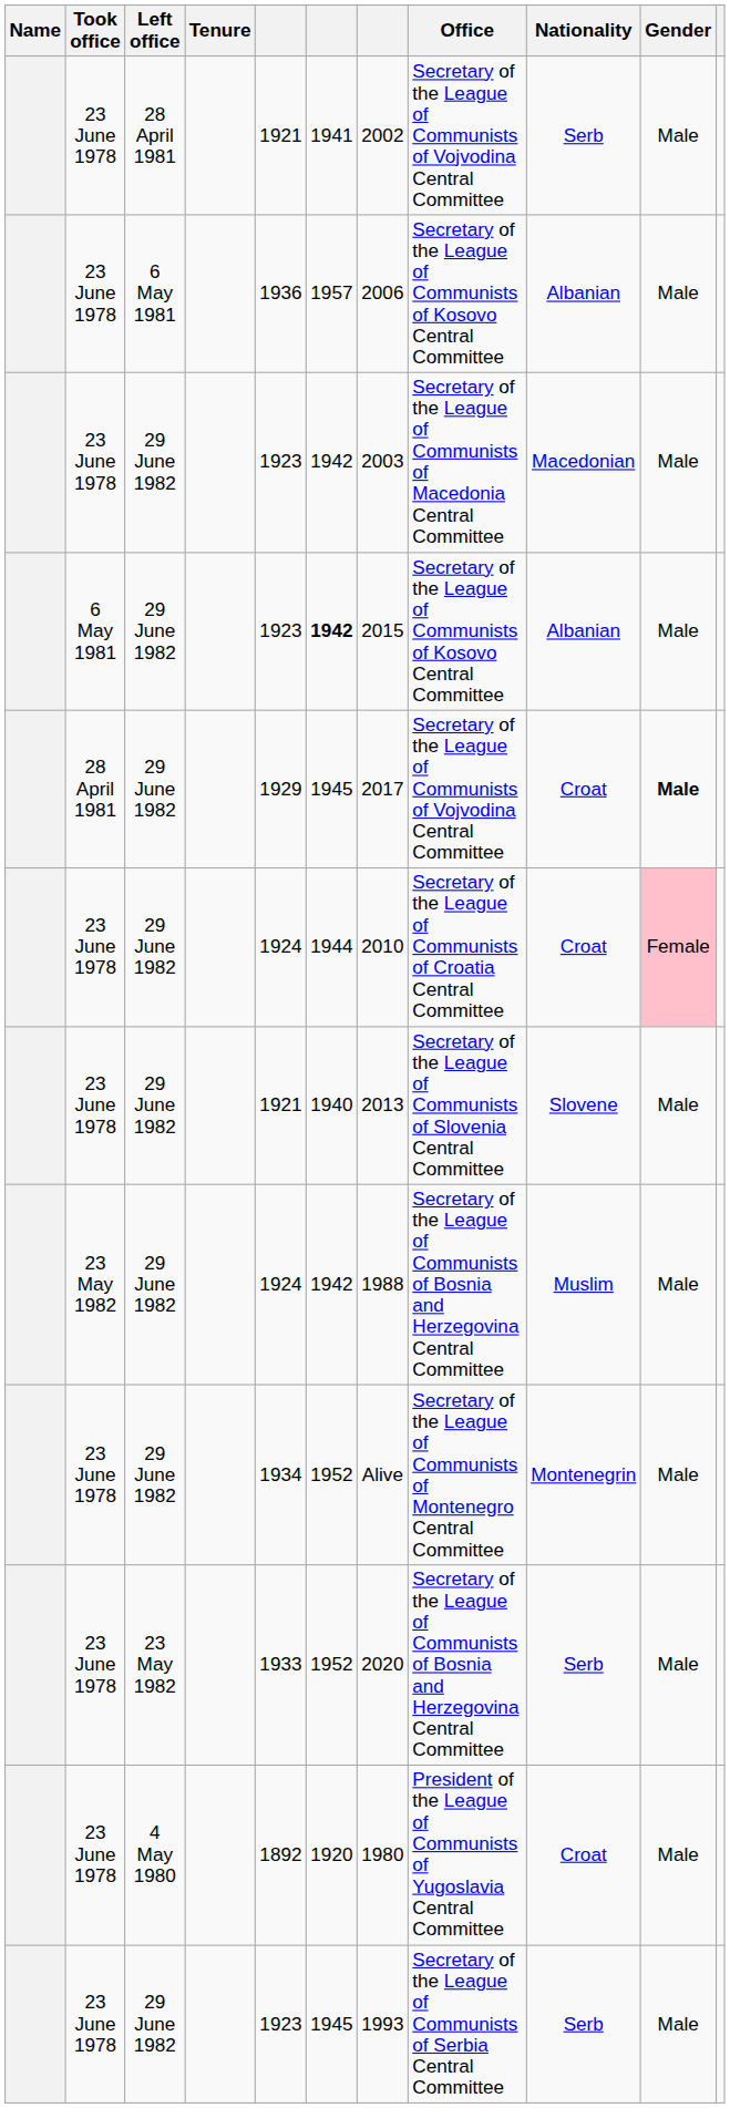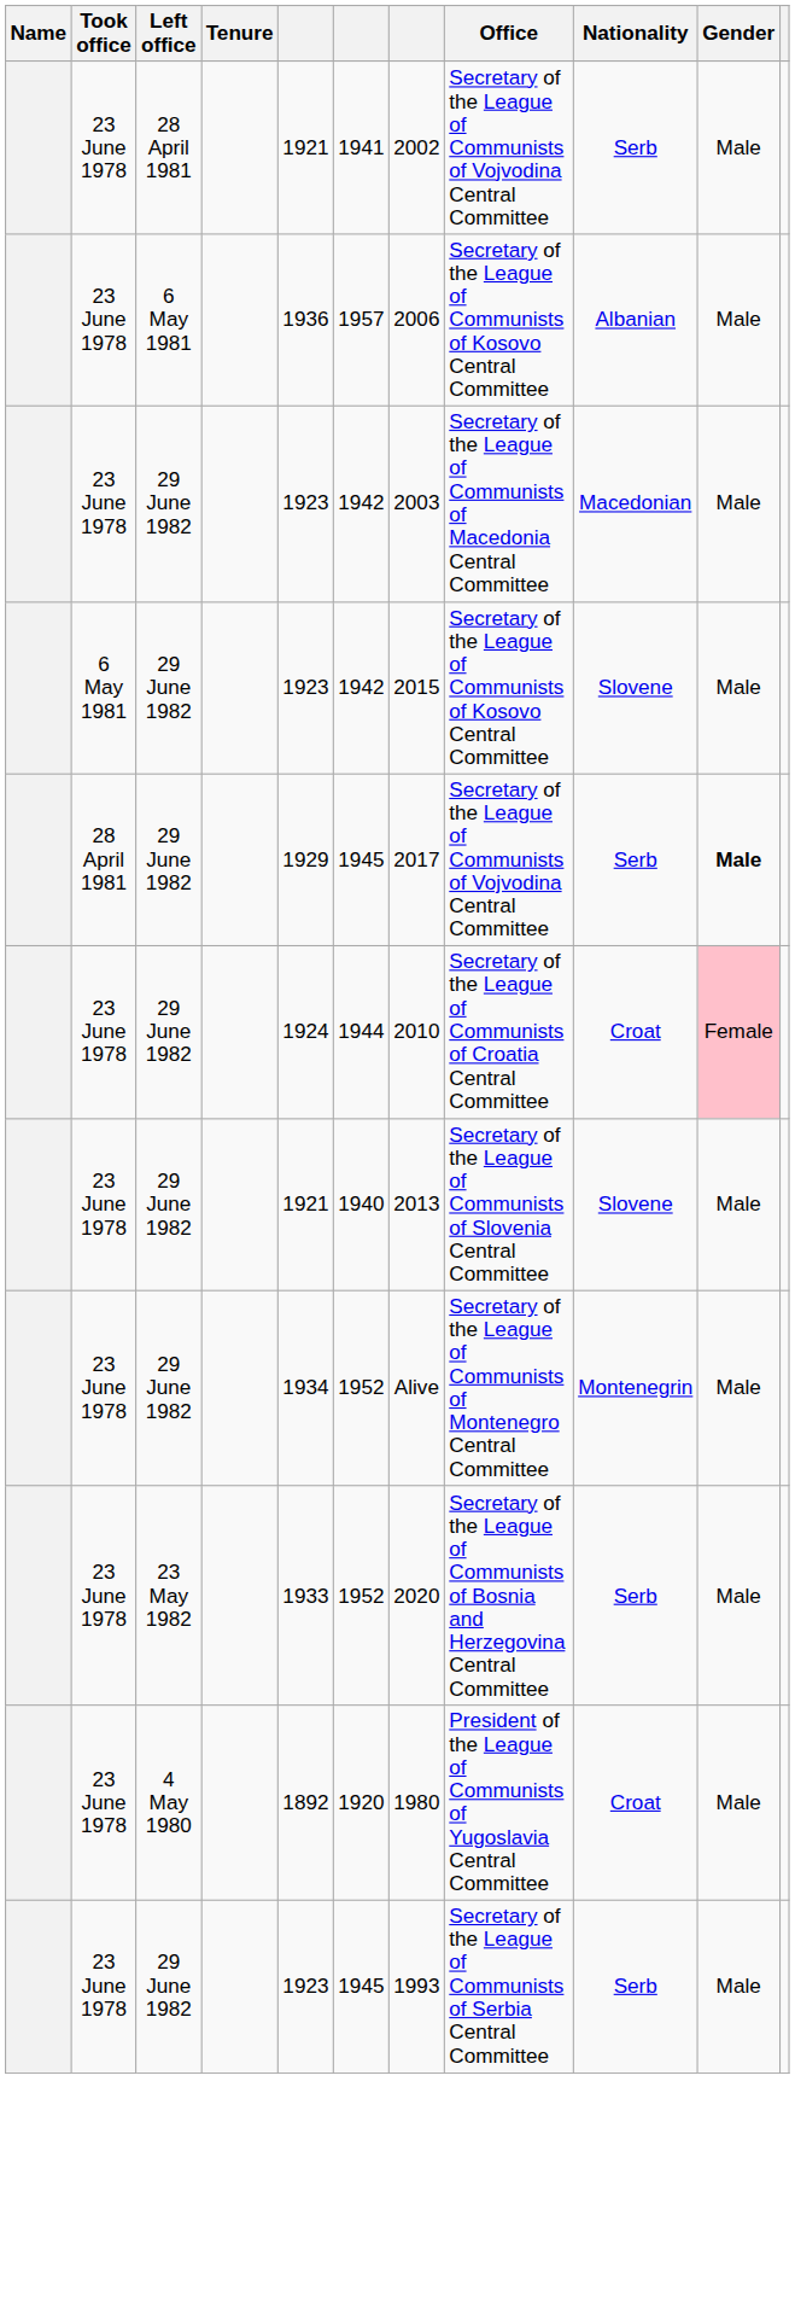 <table class="wikitable sortable" style=text-align:center>
 <tr>
 <th scope="col">Name</th>
 <th scope="col">Took office</th>
 <th scope="col">Left office</th>
 <th scope="col">Tenure</th>
 <th scope="col"></th>
 <th scope="col"></th>
 <th scope="col"></th>
 <th scope="col">Office</th>
 <th scope="col">Nationality</th>
 <th scope="col">Gender</th>
 <th scope="col" class="unsortable"></th>
 </tr>
 <tr>
 <th align="center" scope="row" style="font-weight:normal;"></th>
 <td>23 June 1978</td>
 <td>28 April 1981</td>
 <td></td>
 <td>1921</td>
 <td>1941</td>
 <td>2002</td>
 <td align="left"><a href='#'>Secretary</a>  of the <a href='#'>League of Communists of Vojvodina</a> Central Committee</td>
 <td><a href='#'>Serb</a></td>
 <td>Male</td>
 <td></td>
 </tr>
 <tr>
 <th align="center" scope="row" style="font-weight:normal;"></th>
 <td>23 June 1978</td>
 <td>6 May 1981</td>
 <td></td>
 <td>1936</td>
 <td>1957</td>
 <td>2006</td>
 <td align="left"><a href='#'>Secretary</a>  of the <a href='#'>League of Communists of Kosovo</a> Central Committee</td>
 <td><a href='#'>Albanian</a></td>
 <td>Male</td>
 <td></td>
 </tr>
 <tr>
 <th align="center" scope="row" style="font-weight:normal;"></th>
 <td>23 June 1978</td>
 <td>29 June 1982</td>
 <td></td>
 <td>1923</td>
 <td>1942</td>
 <td>2003</td>
 <td align="left"><a href='#'>Secretary</a>  of the <a href='#'>League of Communists of Macedonia</a> Central Committee</td>
 <td><a href='#'>Macedonian</a></td>
 <td>Male</td>
 <td></td>
 </tr>
 <tr>
 <th align="center" scope="row" style="font-weight:normal;"></th>
 <td>6 May 1981</td>
 <td>29 June 1982</td>
 <td></td>
 <td>1923</td>
-<td><strong>1942</strong></td>
+<td>1942</td>
 <td>2015</td>
 <td align="left"><a href='#'>Secretary</a>  of the <a href='#'>League of Communists of Kosovo</a> Central Committee</td>
-<td><a href='#'>Albanian</a></td>
+<td><a href='#'>Slovene</a></td>
 <td>Male</td>
 <td></td>
 </tr>
 <tr>
 <th align="center" scope="row" style="font-weight:normal;"></th>
 <td>28 April 1981</td>
 <td>29 June 1982</td>
 <td></td>
 <td>1929</td>
 <td>1945</td>
 <td>2017</td>
 <td align="left"><a href='#'>Secretary</a>  of the <a href='#'>League of Communists of Vojvodina</a> Central Committee</td>
-<td><a href='#'>Croat</a></td>
+<td><a href='#'>Serb</a></td>
 <td><strong>Male</strong></td>
 <td></td>
 </tr>
 <tr>
 <th align="center" scope="row" style="font-weight:normal;"></th>
 <td>23 June 1978</td>
 <td>29 June 1982</td>
 <td></td>
 <td>1924</td>
 <td>1944</td>
 <td>2010</td>
 <td align="left"><a href='#'>Secretary</a>  of the <a href='#'>League of Communists of Croatia</a> Central Committee</td>
 <td><a href='#'>Croat</a></td>
 <td style="background: Pink">Female</td>
 <td></td>
 </tr>
 <tr>
 <th align="center" scope="row" style="font-weight:normal;"></th>
 <td>23 June 1978</td>
 <td>29 June 1982</td>
 <td></td>
 <td>1921</td>
 <td>1940</td>
 <td>2013</td>
 <td align="left"><a href='#'>Secretary</a>  of the <a href='#'>League of Communists of Slovenia</a> Central Committee</td>
 <td><a href='#'>Slovene</a></td>
-<td>Male</td>
-<td></td>
-</tr>
-<tr>
-<th align="center" scope="row" style="font-weight:normal;"></th>
-<td>23 May 1982</td>
-<td>29 June 1982</td>
-<td></td>
-<td>1924</td>
-<td>1942</td>
-<td>1988</td>
-<td align="left"><a href='#'>Secretary</a>  of the <a href='#'>League of Communists of Bosnia and Herzegovina</a> Central Committee</td>
-<td><a href='#'>Muslim</a></td>
 <td>Male</td>
 <td></td>
 </tr>
 <tr>
 <th align="center" scope="row" style="font-weight:normal;"></th>
 <td>23 June 1978</td>
 <td>29 June 1982</td>
 <td></td>
 <td>1934</td>
 <td>1952</td>
 <td>Alive</td>
 <td align="left"><a href='#'>Secretary</a>  of the <a href='#'>League of Communists of Montenegro</a> Central Committee</td>
 <td><a href='#'>Montenegrin</a></td>
 <td>Male</td>
 <td></td>
 </tr>
 <tr>
 <th align="center" scope="row" style="font-weight:normal;"></th>
 <td>23 June 1978</td>
 <td>23 May 1982</td>
 <td></td>
 <td>1933</td>
 <td>1952</td>
 <td>2020</td>
 <td align="left"><a href='#'>Secretary</a>  of the <a href='#'>League of Communists of Bosnia and Herzegovina</a> Central Committee</td>
 <td><a href='#'>Serb</a></td>
 <td>Male</td>
 <td></td>
 </tr>
 <tr>
 <th align="center" scope="row" style="font-weight:normal;"></th>
 <td>23 June 1978</td>
 <td>4 May 1980</td>
 <td></td>
 <td>1892</td>
 <td>1920</td>
 <td>1980</td>
 <td align="left"><a href='#'>President</a>  of the <a href='#'>League of Communists of Yugoslavia</a> Central Committee</td>
 <td><a href='#'>Croat</a></td>
 <td>Male</td>
 <td></td>
 </tr>
 <tr>
 <th align="center" scope="row" style="font-weight:normal;"></th>
 <td>23 June 1978</td>
 <td>29 June 1982</td>
 <td></td>
 <td>1923</td>
 <td>1945</td>
 <td>1993</td>
 <td align="left"><a href='#'>Secretary</a>  of the <a href='#'>League of Communists of Serbia</a> Central Committee</td>
 <td><a href='#'>Serb</a></td>
 <td>Male</td>
 <td></td>
 </tr>
 </table>
